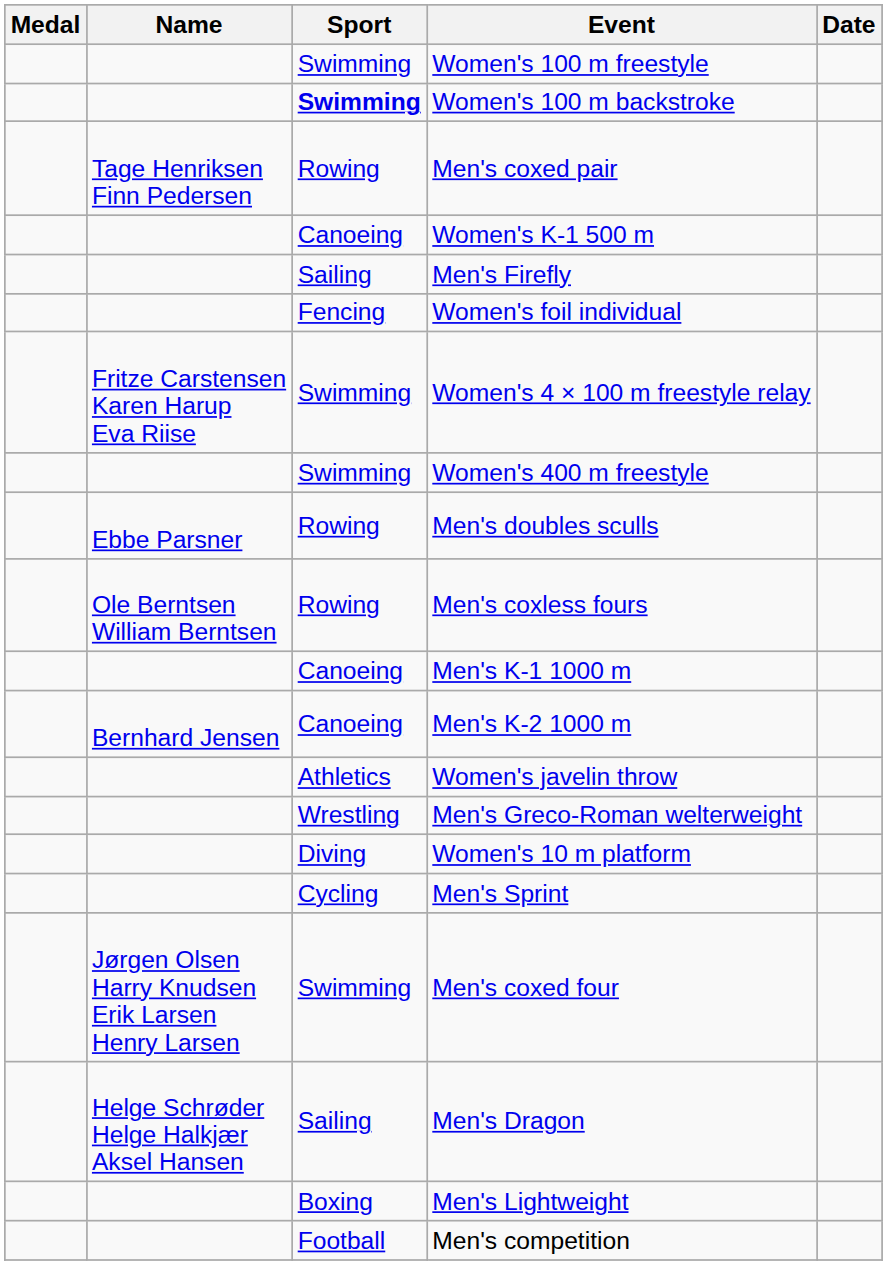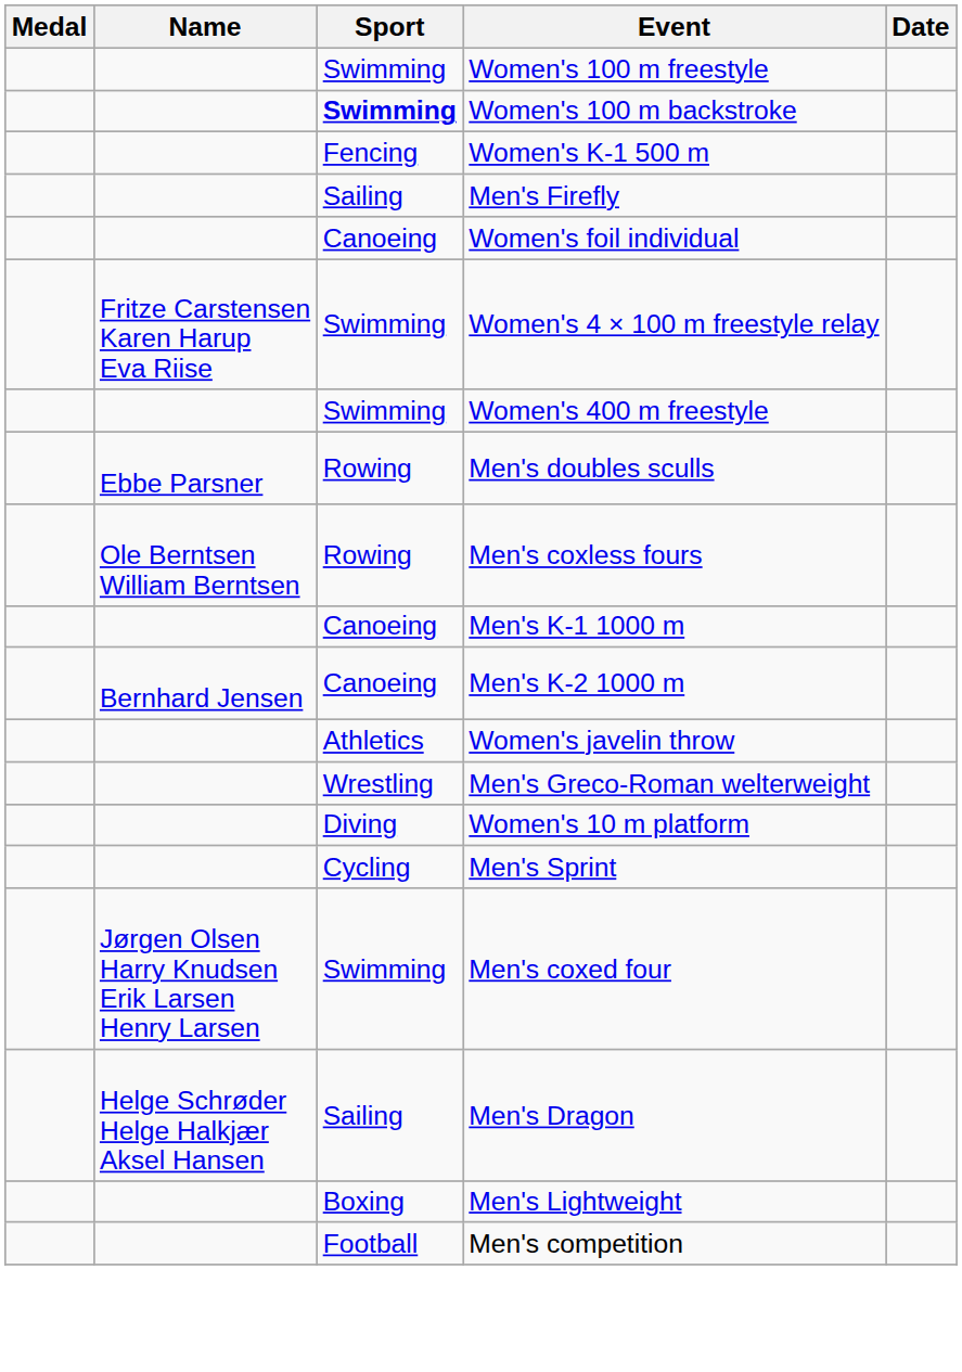 <table class="wikitable sortable" style="font-size:90%">
 <tr>
 <th>Medal</th>
 <th>Name</th>
 <th>Sport</th>
 <th>Event</th>
 <th>Date</th>
 </tr>
 <tr>
 <td></td>
 <td></td>
 <td><a href='#'>Swimming</a></td>
 <td><a href='#'>Women's 100 m freestyle</a></td>
 <td></td>
 </tr>
 <tr>
 <td></td>
 <td></td>
 <td><strong><a href='#'>Swimming</a></strong></td>
 <td><a href='#'>Women's 100 m backstroke</a></td>
 <td></td>
 </tr>
 <tr>
 <td></td>
-<td> <br> <a href='#'>Tage Henriksen</a> <br> <a href='#'>Finn Pedersen</a></td>
-<td><a href='#'>Rowing</a></td>
-<td><a href='#'>Men's coxed pair</a></td>
 <td></td>
-</tr>
-<tr>
-<td></td>
-<td></td>
-<td><a href='#'>Canoeing</a></td>
+<td><a href='#'>Fencing</a></td>
 <td><a href='#'>Women's K-1 500 m</a></td>
 <td></td>
 </tr>
 <tr>
 <td></td>
 <td></td>
 <td><a href='#'>Sailing</a></td>
 <td><a href='#'>Men's Firefly</a></td>
 <td></td>
 </tr>
 <tr>
 <td></td>
 <td></td>
-<td><a href='#'>Fencing</a></td>
+<td><a href='#'>Canoeing</a></td>
 <td><a href='#'>Women's foil individual</a></td>
 <td></td>
 </tr>
 <tr>
 <td></td>
 <td><br> <a href='#'>Fritze Carstensen</a> <br> <a href='#'>Karen Harup</a><br><a href='#'>Eva Riise</a></td>
 <td><a href='#'>Swimming</a></td>
 <td><a href='#'>Women's 4 × 100 m freestyle relay</a></td>
 <td></td>
 </tr>
 <tr>
 <td></td>
 <td></td>
 <td><a href='#'>Swimming</a></td>
 <td><a href='#'>Women's 400 m freestyle</a></td>
 <td></td>
 </tr>
 <tr>
 <td></td>
 <td> <br> <a href='#'>Ebbe Parsner</a></td>
 <td><a href='#'>Rowing</a></td>
 <td><a href='#'>Men's doubles sculls</a></td>
 <td></td>
 </tr>
 <tr>
 <td></td>
 <td><br><a href='#'>Ole Berntsen</a><br><a href='#'>William Berntsen</a></td>
 <td><a href='#'>Rowing</a></td>
 <td><a href='#'>Men's coxless fours</a></td>
 <td></td>
 </tr>
 <tr>
 <td></td>
 <td></td>
 <td><a href='#'>Canoeing</a></td>
 <td><a href='#'>Men's K-1 1000 m</a></td>
 <td></td>
 </tr>
 <tr>
 <td></td>
 <td>  <br> <a href='#'>Bernhard Jensen</a></td>
 <td><a href='#'>Canoeing</a></td>
 <td><a href='#'>Men's K-2 1000 m</a></td>
 <td></td>
 </tr>
 <tr>
 <td></td>
 <td></td>
 <td><a href='#'>Athletics</a></td>
 <td><a href='#'>Women's javelin throw</a></td>
 <td></td>
 </tr>
 <tr>
 <td></td>
 <td></td>
 <td><a href='#'>Wrestling</a></td>
 <td><a href='#'>Men's Greco-Roman welterweight</a></td>
 <td></td>
 </tr>
 <tr>
 <td></td>
 <td></td>
 <td><a href='#'>Diving</a></td>
 <td><a href='#'>Women's 10 m platform</a></td>
 <td></td>
 </tr>
 <tr>
 <td></td>
 <td></td>
 <td><a href='#'>Cycling</a></td>
 <td><a href='#'>Men's Sprint</a></td>
 <td></td>
 </tr>
 <tr>
 <td></td>
 <td><br><a href='#'>Jørgen Olsen</a><br><a href='#'>Harry Knudsen</a><br><a href='#'>Erik Larsen</a><br><a href='#'>Henry Larsen</a></td>
 <td><a href='#'>Swimming</a></td>
 <td><a href='#'>Men's coxed four</a></td>
 <td></td>
 </tr>
 <tr>
 <td></td>
 <td><br><a href='#'>Helge Schrøder</a> <br><a href='#'>Helge Halkjær</a> <br> <a href='#'>Aksel Hansen</a></td>
 <td><a href='#'>Sailing</a></td>
 <td><a href='#'> Men's Dragon</a></td>
 <td></td>
 </tr>
 <tr>
 <td></td>
 <td></td>
 <td><a href='#'>Boxing</a></td>
 <td><a href='#'>Men's Lightweight</a></td>
 <td></td>
 </tr>
 <tr>
 <td></td>
 <td></td>
 <td><a href='#'>Football</a></td>
 <td>Men's competition</td>
 <td></td>
 </tr>
 </table>
